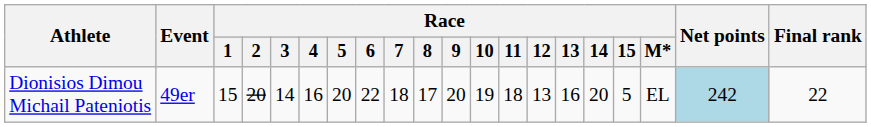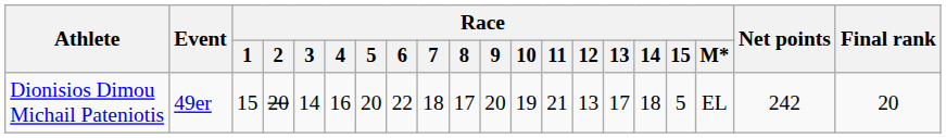 <table class="wikitable" style="font-size:90%">
 <tr>
 <th rowspan=2>Athlete</th>
 <th rowspan=2>Event</th>
 <th colspan=16>Race</th>
 <th rowspan=2>Net points</th>
 <th rowspan=2>Final rank</th>
 </tr>
 <tr style="font-size:95%">
 <th>1</th>
 <th>2</th>
 <th>3</th>
 <th>4</th>
 <th>5</th>
 <th>6</th>
 <th>7</th>
 <th>8</th>
 <th>9</th>
 <th>10</th>
 <th>11</th>
 <th>12</th>
 <th>13</th>
 <th>14</th>
 <th>15</th>
 <th>M*</th>
 </tr>
 <tr align=center>
 <td align=left><a href='#'>Dionisios Dimou</a> <br> <a href='#'>Michail Pateniotis</a></td>
 <td align=left><a href='#'>49er</a></td>
 <td>15</td>
 <td><s>20</s></td>
 <td>14</td>
 <td>16</td>
 <td>20</td>
 <td>22</td>
 <td>18</td>
 <td>17</td>
 <td>20</td>
 <td>19</td>
+<td>21</td>
+<td>13</td>
+<td>17</td>
 <td>18</td>
-<td>13</td>
-<td>16</td>
-<td>20</td>
 <td>5</td>
 <td>EL</td>
-<td style="background: lightblue;">242</td>
-<td>22</td>
+<td>242</td>
+<td>20</td>
 </tr>
 </table>
